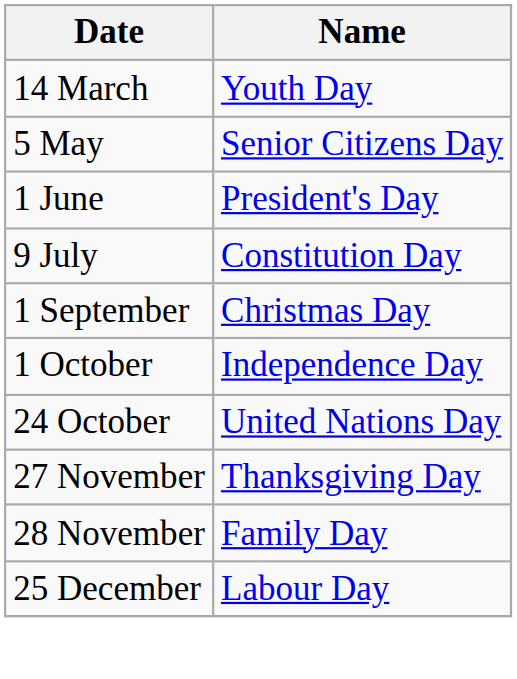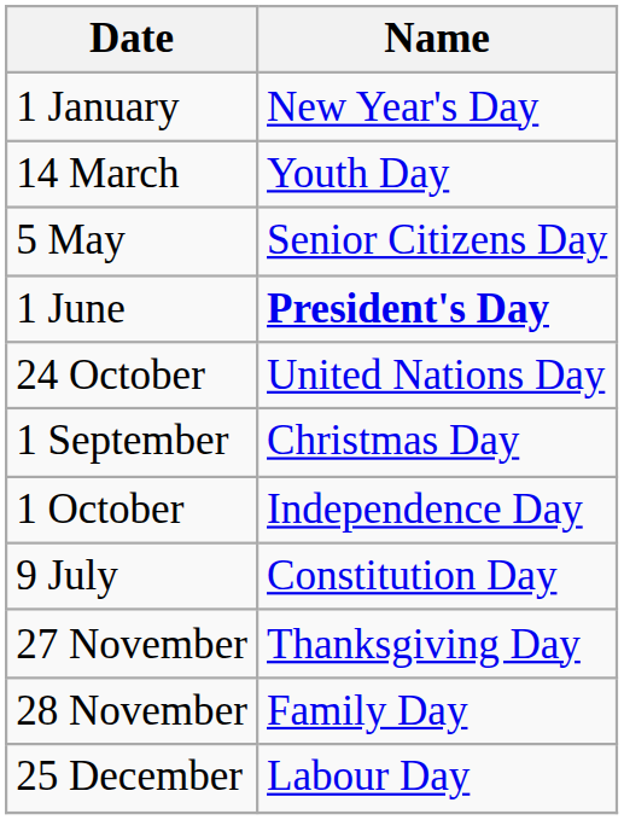 <table class="wikitable">
 <tr>
 <th>Date</th>
 <th>Name</th>
+</tr>
+<tr>
+<td>1 January</td>
+<td><a href='#'>New Year's Day</a></td>
 </tr>
 <tr>
 <td>14 March</td>
 <td><a href='#'>Youth Day</a></td>
 </tr>
 <tr>
 <td>5 May</td>
 <td><a href='#'>Senior Citizens Day</a></td>
 </tr>
 <tr>
 <td>1 June</td>
-<td><a href='#'>President's Day</a></td>
+<td><strong><a href='#'>President's Day</a></strong></td>
 </tr>
 <tr>
-<td>9 July</td>
-<td><a href='#'>Constitution Day</a></td>
+<td>24 October</td>
+<td><a href='#'>United Nations Day</a></td>
 </tr>
 <tr>
 <td>1 September</td>
 <td><a href='#'>Christmas Day</a></td>
 </tr>
 <tr>
 <td>1 October</td>
 <td><a href='#'>Independence Day</a></td>
 </tr>
 <tr>
-<td>24 October</td>
-<td><a href='#'>United Nations Day</a></td>
+<td>9 July</td>
+<td><a href='#'>Constitution Day</a></td>
 </tr>
 <tr>
 <td>27 November</td>
 <td><a href='#'>Thanksgiving Day</a></td>
 </tr>
 <tr>
 <td>28 November</td>
 <td><a href='#'>Family Day</a></td>
 </tr>
 <tr>
 <td>25 December</td>
 <td><a href='#'>Labour Day</a></td>
 </tr>
 <tr>
 </tr>
 </table>
